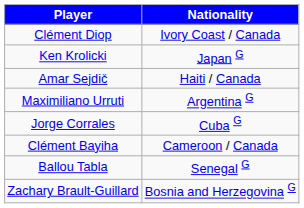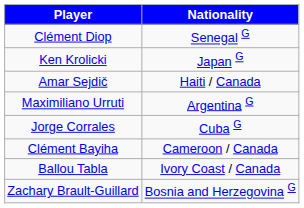 <table class="wikitable" style="text-align:center; margin-left:1em; font-size:85%;">
 <tr>
 <th style="background:#00f; color:white; text-align:center;">Player</th>
 <th style="background:#00f; color:white; text-align:center;">Nationality</th>
 </tr>
 <tr>
 <td><a href='#'>Clément Diop</a></td>
-<td> <a href='#'>Ivory Coast</a> /  <a href='#'>Canada</a></td>
+<td> <a href='#'>Senegal</a> <sup><a href='#'>G</a></sup></td>
 </tr>
 <tr>
 <td><a href='#'>Ken Krolicki</a></td>
 <td> <a href='#'>Japan</a> <sup><a href='#'>G</a></sup></td>
 </tr>
 <tr>
 <td><a href='#'>Amar Sejdič</a></td>
 <td> <a href='#'>Haiti</a> /  <a href='#'>Canada</a></td>
 </tr>
 <tr>
 <td><a href='#'>Maximiliano Urruti</a></td>
 <td> <a href='#'>Argentina</a> <sup><a href='#'>G</a></sup></td>
 </tr>
 <tr>
 <td><a href='#'>Jorge Corrales</a></td>
 <td> <a href='#'>Cuba</a> <sup><a href='#'>G</a></sup></td>
 </tr>
 <tr>
 <td><a href='#'>Clément Bayiha</a></td>
 <td> <a href='#'>Cameroon</a> /  <a href='#'>Canada</a></td>
 </tr>
 <tr>
 <td><a href='#'>Ballou Tabla</a></td>
-<td> <a href='#'>Senegal</a> <sup><a href='#'>G</a></sup></td>
+<td> <a href='#'>Ivory Coast</a> /  <a href='#'>Canada</a></td>
 </tr>
 <tr>
 <td><a href='#'>Zachary Brault-Guillard</a></td>
 <td> <a href='#'>Bosnia and Herzegovina</a> <sup><a href='#'>G</a></sup></td>
 </tr>
 </table>
